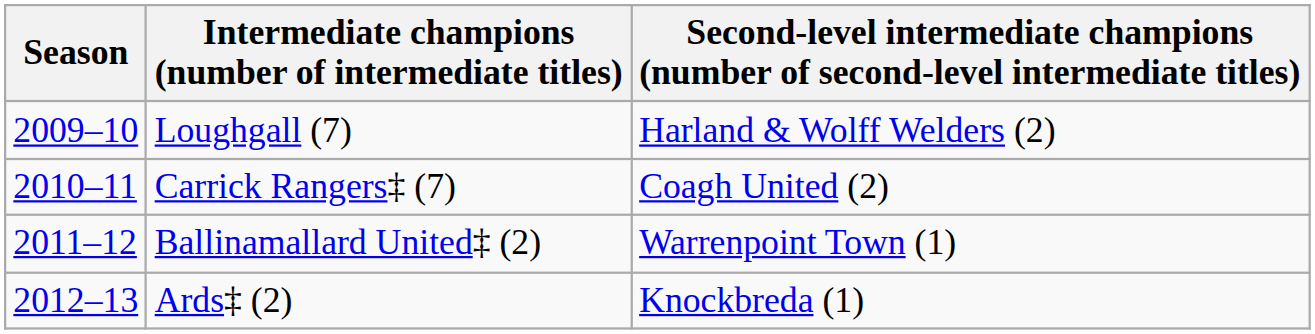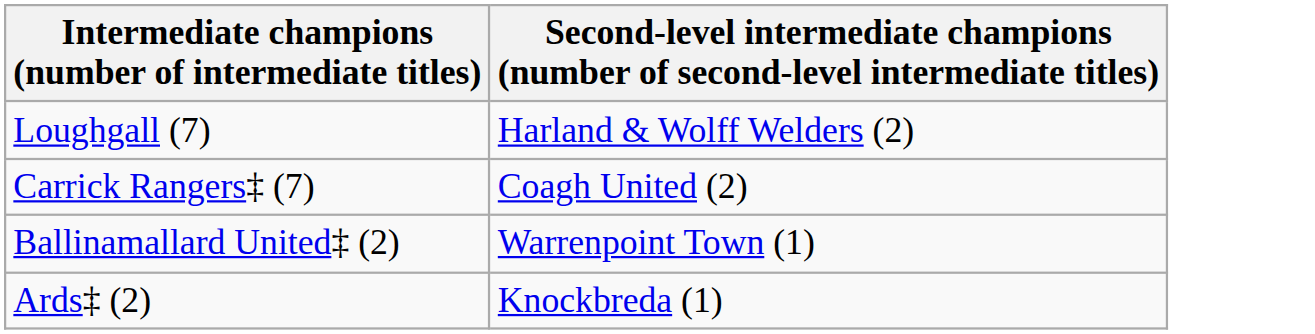 <table class="wikitable">
 <tr>
-<th>Season</th>
 <th>Intermediate champions<br>(number of intermediate titles)</th>
 <th>Second-level intermediate champions<br>(number of second-level intermediate titles)</th>
 </tr>
 <tr>
-<td><a href='#'>2009–10</a></td>
 <td><a href='#'>Loughgall</a> (7)</td>
 <td><a href='#'>Harland & Wolff Welders</a> (2)</td>
 </tr>
 <tr>
-<td><a href='#'>2010–11</a></td>
 <td><a href='#'>Carrick Rangers</a>‡ (7)</td>
 <td><a href='#'>Coagh United</a> (2)</td>
 </tr>
 <tr>
-<td><a href='#'>2011–12</a></td>
 <td><a href='#'>Ballinamallard United</a>‡ (2)</td>
 <td><a href='#'>Warrenpoint Town</a> (1)</td>
 </tr>
 <tr>
-<td><a href='#'>2012–13</a></td>
 <td><a href='#'>Ards</a>‡ (2)</td>
 <td><a href='#'>Knockbreda</a> (1)</td>
 </tr>
 </table>
